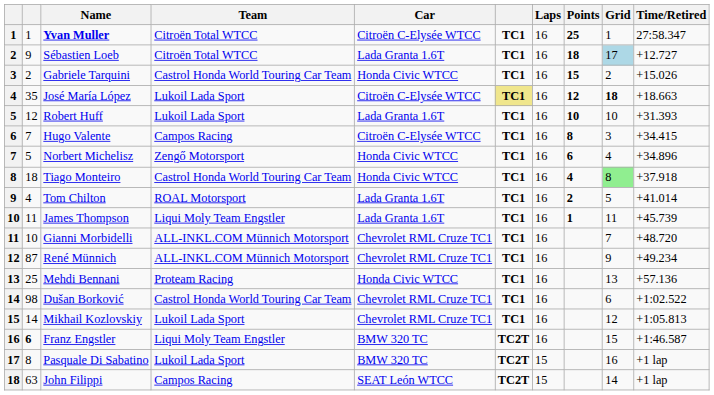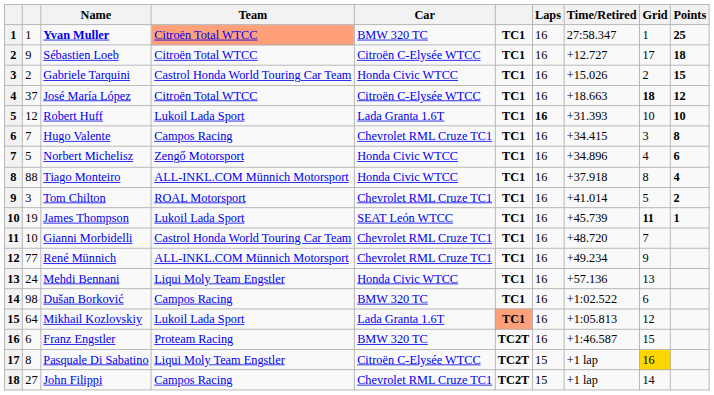 <table class="wikitable sortable" style="font-size: 95%;">
 <tr>
 <th></th>
 <th></th>
 <th>Name</th>
 <th>Team</th>
 <th>Car</th>
 <th></th>
 <th>Laps</th>
+<th>Time/Retired</th>
+<th>Grid</th>
 <th>Points</th>
-<th>Grid</th>
-<th>Time/Retired</th>
 </tr>
 <tr>
 <th>1</th>
 <td>1</td>
 <td> <strong><a href='#'>Yvan Muller</a></strong></td>
-<td><a href='#'>Citroën Total WTCC</a></td>
-<td><a href='#'>Citroën C-Elysée WTCC</a></td>
+<td style="background: lightsalmon;"><a href='#'>Citroën Total WTCC</a></td>
+<td><a href='#'>BMW 320 TC</a></td>
 <td align=center><strong><span>TC1</span></strong></td>
 <td>16</td>
+<td>27:58.347</td>
+<td>1</td>
 <td><strong>25</strong></td>
-<td>1</td>
-<td>27:58.347</td>
 </tr>
 <tr>
 <th>2</th>
 <td>9</td>
 <td> <a href='#'>Sébastien Loeb</a></td>
 <td><a href='#'>Citroën Total WTCC</a></td>
-<td><a href='#'>Lada Granta 1.6T</a></td>
+<td><a href='#'>Citroën C-Elysée WTCC</a></td>
 <td align=center><strong><span>TC1</span></strong></td>
 <td>16</td>
+<td>+12.727</td>
+<td>17</td>
 <td><strong>18</strong></td>
-<td style="background: lightblue;">17</td>
-<td>+12.727</td>
 </tr>
 <tr>
 <th>3</th>
 <td>2</td>
 <td> <a href='#'>Gabriele Tarquini</a></td>
 <td><a href='#'>Castrol Honda World Touring Car Team</a></td>
 <td><a href='#'>Honda Civic WTCC</a></td>
 <td align=center><strong><span>TC1</span></strong></td>
 <td>16</td>
+<td>+15.026</td>
+<td>2</td>
 <td><strong>15</strong></td>
-<td>2</td>
-<td>+15.026</td>
 </tr>
 <tr>
 <th>4</th>
-<td>35</td>
+<td>37</td>
 <td> <a href='#'>José María López</a></td>
-<td><a href='#'>Lukoil Lada Sport</a></td>
+<td><a href='#'>Citroën Total WTCC</a></td>
 <td><a href='#'>Citroën C-Elysée WTCC</a></td>
-<td align=center style="background: khaki;"><strong><span>TC1</span></strong></td>
+<td align=center><strong><span>TC1</span></strong></td>
 <td>16</td>
+<td>+18.663</td>
+<td><strong>18</strong></td>
 <td><strong>12</strong></td>
-<td><strong>18</strong></td>
-<td>+18.663</td>
 </tr>
 <tr>
 <th>5</th>
 <td>12</td>
 <td> <a href='#'>Robert Huff</a></td>
 <td><a href='#'>Lukoil Lada Sport</a></td>
 <td><a href='#'>Lada Granta 1.6T</a></td>
 <td align=center><strong><span>TC1</span></strong></td>
-<td>16</td>
+<td><strong>16</strong></td>
+<td>+31.393</td>
+<td>10</td>
 <td><strong>10</strong></td>
-<td>10</td>
-<td>+31.393</td>
 </tr>
 <tr>
 <th>6</th>
 <td>7</td>
 <td> <a href='#'>Hugo Valente</a></td>
 <td><a href='#'>Campos Racing</a></td>
-<td><a href='#'>Citroën C-Elysée WTCC</a></td>
+<td><a href='#'>Chevrolet RML Cruze TC1</a></td>
 <td align=center><strong><span>TC1</span></strong></td>
 <td>16</td>
+<td>+34.415</td>
+<td>3</td>
 <td><strong>8</strong></td>
-<td>3</td>
-<td>+34.415</td>
 </tr>
 <tr>
 <th>7</th>
 <td>5</td>
 <td> <a href='#'>Norbert Michelisz</a></td>
 <td><a href='#'>Zengő Motorsport</a></td>
 <td><a href='#'>Honda Civic WTCC</a></td>
 <td align=center><strong><span>TC1</span></strong></td>
 <td>16</td>
+<td>+34.896</td>
+<td>4</td>
 <td><strong>6</strong></td>
-<td>4</td>
-<td>+34.896</td>
 </tr>
 <tr>
 <th>8</th>
-<td>18</td>
+<td>88</td>
 <td> <a href='#'>Tiago Monteiro</a></td>
-<td><a href='#'>Castrol Honda World Touring Car Team</a></td>
+<td><a href='#'>ALL-INKL.COM Münnich Motorsport</a></td>
 <td><a href='#'>Honda Civic WTCC</a></td>
 <td align=center><strong><span>TC1</span></strong></td>
 <td>16</td>
+<td>+37.918</td>
+<td>8</td>
 <td><strong>4</strong></td>
-<td style="background: lightgreen;">8</td>
-<td>+37.918</td>
 </tr>
 <tr>
 <th>9</th>
-<td>4</td>
+<td>3</td>
 <td> <a href='#'>Tom Chilton</a></td>
 <td><a href='#'>ROAL Motorsport</a></td>
-<td><a href='#'>Lada Granta 1.6T</a></td>
+<td><a href='#'>Chevrolet RML Cruze TC1</a></td>
 <td align=center><strong><span>TC1</span></strong></td>
 <td>16</td>
+<td>+41.014</td>
+<td>5</td>
 <td><strong>2</strong></td>
-<td>5</td>
-<td>+41.014</td>
 </tr>
 <tr>
 <th>10</th>
-<td>11</td>
+<td>19</td>
 <td> <a href='#'>James Thompson</a></td>
-<td><a href='#'>Liqui Moly Team Engstler</a></td>
-<td><a href='#'>Lada Granta 1.6T</a></td>
+<td><a href='#'>Lukoil Lada Sport</a></td>
+<td><a href='#'>SEAT León WTCC</a></td>
 <td align=center><strong><span>TC1</span></strong></td>
 <td>16</td>
+<td>+45.739</td>
+<td><strong>11</strong></td>
 <td><strong>1</strong></td>
-<td>11</td>
-<td>+45.739</td>
 </tr>
 <tr>
 <th>11</th>
 <td>10</td>
 <td> <a href='#'>Gianni Morbidelli</a></td>
-<td><a href='#'>ALL-INKL.COM Münnich Motorsport</a></td>
+<td><a href='#'>Castrol Honda World Touring Car Team</a></td>
 <td><a href='#'>Chevrolet RML Cruze TC1</a></td>
 <td align=center><strong><span>TC1</span></strong></td>
 <td>16</td>
+<td>+48.720</td>
+<td>7</td>
 <td></td>
-<td>7</td>
-<td>+48.720</td>
 </tr>
 <tr>
 <th>12</th>
-<td>87</td>
+<td>77</td>
 <td> <a href='#'>René Münnich</a></td>
 <td><a href='#'>ALL-INKL.COM Münnich Motorsport</a></td>
 <td><a href='#'>Chevrolet RML Cruze TC1</a></td>
 <td align=center><strong><span>TC1</span></strong></td>
 <td>16</td>
+<td>+49.234</td>
+<td>9</td>
 <td></td>
-<td>9</td>
-<td>+49.234</td>
 </tr>
 <tr>
 <th>13</th>
-<td>25</td>
+<td>24</td>
 <td> <a href='#'>Mehdi Bennani</a></td>
-<td><a href='#'>Proteam Racing</a></td>
+<td><a href='#'>Liqui Moly Team Engstler</a></td>
 <td><a href='#'>Honda Civic WTCC</a></td>
 <td align=center><strong><span>TC1</span></strong></td>
 <td>16</td>
+<td>+57.136</td>
+<td>13</td>
 <td></td>
-<td>13</td>
-<td>+57.136</td>
 </tr>
 <tr>
 <th>14</th>
 <td>98</td>
 <td> <a href='#'>Dušan Borković</a></td>
-<td><a href='#'>Castrol Honda World Touring Car Team</a></td>
-<td><a href='#'>Chevrolet RML Cruze TC1</a></td>
+<td><a href='#'>Campos Racing</a></td>
+<td><a href='#'>BMW 320 TC</a></td>
 <td align=center><strong><span>TC1</span></strong></td>
 <td>16</td>
+<td>+1:02.522</td>
+<td>6</td>
 <td></td>
-<td>6</td>
-<td>+1:02.522</td>
 </tr>
 <tr>
 <th>15</th>
-<td>14</td>
+<td>64</td>
 <td> <a href='#'>Mikhail Kozlovskiy</a></td>
 <td><a href='#'>Lukoil Lada Sport</a></td>
-<td><a href='#'>Chevrolet RML Cruze TC1</a></td>
-<td align=center><strong><span>TC1</span></strong></td>
+<td><a href='#'>Lada Granta 1.6T</a></td>
+<td align=center style="background: lightsalmon;"><strong><span>TC1</span></strong></td>
 <td>16</td>
+<td>+1:05.813</td>
+<td>12</td>
 <td></td>
-<td>12</td>
-<td>+1:05.813</td>
 </tr>
 <tr>
 <th>16</th>
-<td><strong>6</strong></td>
+<td>6</td>
 <td> <a href='#'>Franz Engstler</a></td>
-<td><a href='#'>Liqui Moly Team Engstler</a></td>
+<td><a href='#'>Proteam Racing</a></td>
 <td><a href='#'>BMW 320 TC</a></td>
 <td align=center><strong><span>TC2T</span></strong></td>
 <td>16</td>
+<td>+1:46.587</td>
+<td>15</td>
 <td></td>
-<td>15</td>
-<td>+1:46.587</td>
 </tr>
 <tr>
 <th>17</th>
 <td>8</td>
 <td> <a href='#'>Pasquale Di Sabatino</a></td>
-<td><a href='#'>Lukoil Lada Sport</a></td>
-<td><a href='#'>BMW 320 TC</a></td>
+<td><a href='#'>Liqui Moly Team Engstler</a></td>
+<td><a href='#'>Citroën C-Elysée WTCC</a></td>
 <td align=center><strong><span>TC2T</span></strong></td>
 <td>15</td>
+<td>+1 lap</td>
+<td style="background: gold;">16</td>
 <td></td>
-<td>16</td>
-<td>+1 lap</td>
 </tr>
 <tr>
 <th>18</th>
-<td>63</td>
+<td>27</td>
 <td> <a href='#'>John Filippi</a></td>
 <td><a href='#'>Campos Racing</a></td>
-<td><a href='#'>SEAT León WTCC</a></td>
+<td><a href='#'>Chevrolet RML Cruze TC1</a></td>
 <td align=center><strong><span>TC2T</span></strong></td>
 <td>15</td>
+<td>+1 lap</td>
+<td>14</td>
 <td></td>
-<td>14</td>
-<td>+1 lap</td>
 </tr>
 </table>
